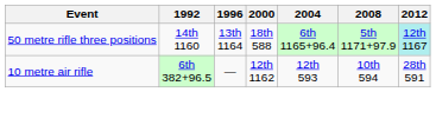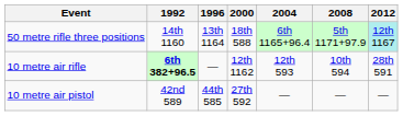 <table class="wikitable" style="text-align: center">
 <tr>
 <th>Event</th>
 <th>1992</th>
 <th>1996</th>
 <th>2000</th>
 <th>2004</th>
 <th>2008</th>
 <th>2012</th>
 </tr>
 <tr>
 <td align=left><a href='#'>50&nbsp;metre rifle three positions</a></td>
 <td><a href='#'>14th</a><br>1160</td>
 <td><a href='#'>13th</a><br>1164</td>
 <td><a href='#'>18th</a><br>588</td>
 <td style="background: #ccffcc"><a href='#'>6th</a><br>1165+96.4</td>
 <td style="background: #ccffcc"><a href='#'>5th</a><br>1171+97.9</td>
 <td style="background: paleturquoise;"><a href='#'>12th</a><br>1167</td>
 </tr>
 <tr>
 <td align=left><a href='#'>10&nbsp;metre air rifle</a></td>
-<td style="background: #ccffcc"><a href='#'>6th</a><br>382+96.5</td>
+<td style="background: #ccffcc"><strong><a href='#'>6th</a><br>382+96.5</strong></td>
 <td>—</td>
 <td><a href='#'>12th</a><br>1162</td>
 <td><a href='#'>12th</a><br>593</td>
 <td><a href='#'>10th</a><br>594</td>
 <td><a href='#'>28th</a><br>591</td>
 </tr>
+<tr>
+<td align=left><a href='#'>10&nbsp;metre air pistol</a></td>
+<td><a href='#'>42nd</a><br>589</td>
+<td><a href='#'>44th</a><br>585</td>
+<td><a href='#'>27th</a><br>592</td>
+<td>—</td>
+<td>—</td>
+<td>—</td>
+</tr>
 </table>
